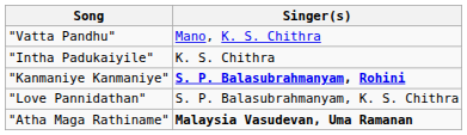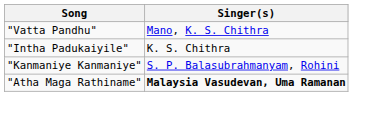 <table class="wikitable">
 <tr style="background:#ccc; text-align:center;">
 <th>Song</th>
 <th>Singer(s)</th>
 </tr>
 <tr>
 <td>"Vatta Pandhu"</td>
 <td><a href='#'>Mano</a>, <a href='#'>K. S. Chithra</a></td>
 </tr>
 <tr>
 <td>"Intha Padukaiyile"</td>
 <td>K. S. Chithra</td>
 </tr>
 <tr>
 <td>"Kanmaniye Kanmaniye"</td>
-<td><strong><a href='#'>S. P. Balasubrahmanyam</a>, <a href='#'>Rohini</a></strong></td>
-</tr>
-<tr>
-<td>"Love Pannidathan"</td>
-<td>S. P. Balasubrahmanyam, K. S. Chithra</td>
+<td><a href='#'>S. P. Balasubrahmanyam</a>, <a href='#'>Rohini</a></td>
 </tr>
 <tr>
 <td>"Atha Maga Rathiname"</td>
 <td><strong>Malaysia Vasudevan, Uma Ramanan</strong></td>
 </tr>
 </table>
